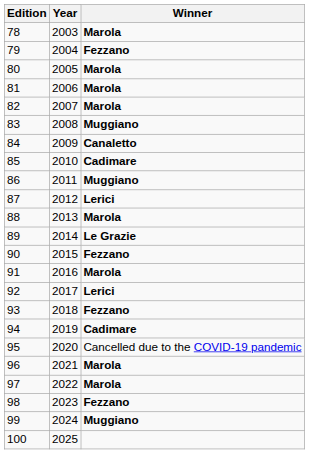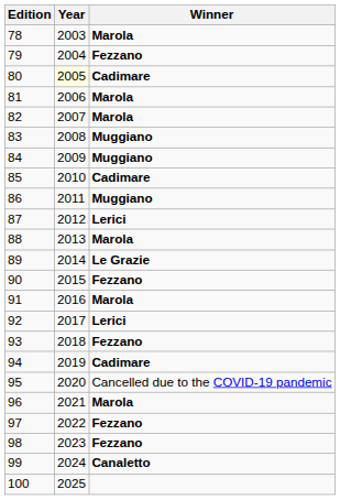 <table class="wikitable">
 <tr>
 <th>Edition</th>
 <th>Year</th>
 <th>Winner</th>
 </tr>
 <tr>
 <td>78</td>
 <td>2003</td>
 <td>  <strong>Marola</strong></td>
 </tr>
 <tr>
 <td>79</td>
 <td>2004</td>
 <td>  <strong>Fezzano</strong></td>
 </tr>
 <tr>
 <td>80</td>
-<td>2005</td>
-<td>  <strong>Marola</strong></td>
+<td style="background: lightyellow;">2005</td>
+<td>  <strong>Cadimare</strong></td>
 </tr>
 <tr>
 <td>81</td>
 <td>2006</td>
 <td>  <strong>Marola</strong></td>
 </tr>
 <tr>
 <td>82</td>
 <td>2007</td>
 <td>  <strong>Marola</strong></td>
 </tr>
 <tr>
 <td>83</td>
 <td>2008</td>
 <td>  <strong>Muggiano</strong></td>
 </tr>
 <tr>
 <td>84</td>
 <td>2009</td>
-<td>  <strong>Canaletto</strong></td>
+<td>  <strong>Muggiano</strong></td>
 </tr>
 <tr>
 <td>85</td>
 <td>2010</td>
 <td>  <strong>Cadimare</strong></td>
 </tr>
 <tr>
 <td>86</td>
 <td>2011</td>
 <td>  <strong>Muggiano</strong></td>
 </tr>
 <tr>
 <td>87</td>
 <td>2012</td>
 <td>  <strong>Lerici</strong></td>
 </tr>
 <tr>
 <td>88</td>
 <td>2013</td>
 <td>  <strong>Marola</strong></td>
 </tr>
 <tr>
 <td>89</td>
 <td>2014</td>
 <td>  <strong>Le Grazie</strong></td>
 </tr>
 <tr>
 <td>90</td>
 <td>2015</td>
 <td>  <strong>Fezzano</strong></td>
 </tr>
 <tr>
 <td>91</td>
 <td>2016</td>
 <td>  <strong>Marola</strong></td>
 </tr>
 <tr>
 <td>92</td>
 <td>2017</td>
 <td>  <strong>Lerici</strong></td>
 </tr>
 <tr>
 <td>93</td>
 <td>2018</td>
 <td>  <strong>Fezzano</strong></td>
 </tr>
 <tr>
 <td>94</td>
 <td>2019</td>
 <td>  <strong>Cadimare</strong></td>
 </tr>
 <tr>
 <td>95</td>
 <td>2020</td>
 <td>Cancelled due to the <a href='#'>COVID-19 pandemic</a></td>
 </tr>
 <tr>
 <td>96</td>
 <td>2021</td>
 <td>  <strong>Marola</strong></td>
 </tr>
 <tr>
 <td>97</td>
 <td>2022</td>
-<td>  <strong>Marola</strong></td>
+<td>  <strong>Fezzano</strong></td>
 </tr>
 <tr>
 <td>98</td>
 <td>2023</td>
 <td>  <strong>Fezzano</strong></td>
 </tr>
 <tr>
 <td>99</td>
 <td>2024</td>
-<td>  <strong>Muggiano</strong></td>
+<td>  <strong>Canaletto</strong></td>
 </tr>
 <tr>
 <td>100</td>
 <td>2025</td>
 <td></td>
 </tr>
 </table>
